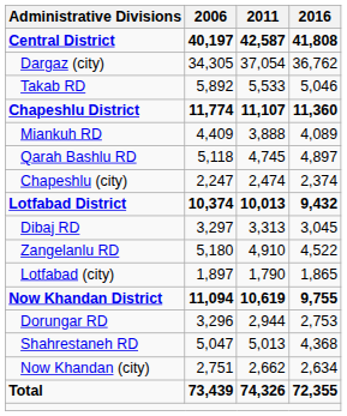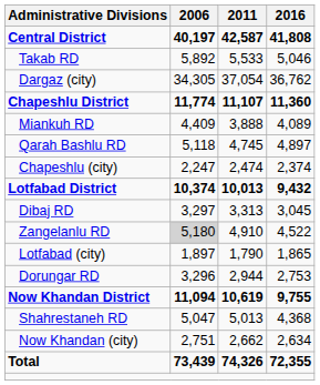 <table class="wikitable">
 <tr>
 <th>Administrative Divisions</th>
 <th>2006</th>
 <th>2011</th>
 <th>2016</th>
 </tr>
 <tr>
 <td><strong><a href='#'>Central District</a></strong></td>
 <td style="text-align: right;"><strong>40,197</strong></td>
 <td style="text-align: right;"><strong>42,587</strong></td>
 <td style="text-align: right;"><strong>41,808</strong></td>
 </tr>
 <tr>
+<td style="padding-left: 1em;"><a href='#'>Takab RD</a></td>
+<td style="text-align: right;">5,892</td>
+<td style="text-align: right;">5,533</td>
+<td style="text-align: right;">5,046</td>
+</tr>
+<tr>
 <td style="padding-left: 1em;"><a href='#'>Dargaz</a> (city)</td>
 <td style="text-align: right;">34,305</td>
 <td style="text-align: right;">37,054</td>
 <td style="text-align: right;">36,762</td>
-</tr>
-<tr>
-<td style="padding-left: 1em;"><a href='#'>Takab RD</a></td>
-<td style="text-align: right;">5,892</td>
-<td style="text-align: right;">5,533</td>
-<td style="text-align: right;">5,046</td>
 </tr>
 <tr>
 <td><strong><a href='#'>Chapeshlu District</a></strong></td>
 <td style="text-align: right;"><strong>11,774</strong></td>
 <td style="text-align: right;"><strong>11,107</strong></td>
 <td style="text-align: right;"><strong>11,360</strong></td>
 </tr>
 <tr>
 <td style="padding-left: 1em;"><a href='#'>Miankuh RD</a></td>
 <td style="text-align: right;">4,409</td>
 <td style="text-align: right;">3,888</td>
 <td style="text-align: right;">4,089</td>
 </tr>
 <tr>
 <td style="padding-left: 1em;"><a href='#'>Qarah Bashlu RD</a></td>
 <td style="text-align: right;">5,118</td>
 <td style="text-align: right;">4,745</td>
 <td style="text-align: right;">4,897</td>
 </tr>
 <tr>
 <td style="padding-left: 1em;"><a href='#'>Chapeshlu</a> (city)</td>
 <td style="text-align: right;">2,247</td>
 <td style="text-align: right;">2,474</td>
 <td style="text-align: right;">2,374</td>
 </tr>
 <tr>
 <td><strong><a href='#'>Lotfabad District</a></strong></td>
 <td style="text-align: right;"><strong>10,374</strong></td>
 <td style="text-align: right;"><strong>10,013</strong></td>
 <td style="text-align: right;"><strong>9,432</strong></td>
 </tr>
 <tr>
 <td style="padding-left: 1em;"><a href='#'>Dibaj RD</a></td>
 <td style="text-align: right;">3,297</td>
 <td style="text-align: right;">3,313</td>
 <td style="text-align: right;">3,045</td>
 </tr>
 <tr>
 <td style="padding-left: 1em;"><a href='#'>Zangelanlu RD</a></td>
-<td style="text-align: right;">5,180</td>
+<td style="background: lightgrey; text-align: right;">5,180</td>
 <td style="text-align: right;">4,910</td>
 <td style="text-align: right;">4,522</td>
 </tr>
 <tr>
 <td style="padding-left: 1em;"><a href='#'>Lotfabad</a> (city)</td>
 <td style="text-align: right;">1,897</td>
 <td style="text-align: right;">1,790</td>
 <td style="text-align: right;">1,865</td>
 </tr>
 <tr>
+<td style="padding-left: 1em;"><a href='#'>Dorungar RD</a></td>
+<td style="text-align: right;">3,296</td>
+<td style="text-align: right;">2,944</td>
+<td style="text-align: right;">2,753</td>
+</tr>
+<tr>
 <td><strong><a href='#'>Now Khandan District</a></strong></td>
 <td style="text-align: right;"><strong>11,094</strong></td>
 <td style="text-align: right;"><strong>10,619</strong></td>
 <td style="text-align: right;"><strong>9,755</strong></td>
-</tr>
-<tr>
-<td style="padding-left: 1em;"><a href='#'>Dorungar RD</a></td>
-<td style="text-align: right;">3,296</td>
-<td style="text-align: right;">2,944</td>
-<td style="text-align: right;">2,753</td>
 </tr>
 <tr>
 <td style="padding-left: 1em;"><a href='#'>Shahrestaneh RD</a></td>
 <td style="text-align: right;">5,047</td>
 <td style="text-align: right;">5,013</td>
 <td style="text-align: right;">4,368</td>
 </tr>
 <tr>
 <td style="padding-left: 1em;"><a href='#'>Now Khandan</a> (city)</td>
 <td style="text-align: right;">2,751</td>
 <td style="text-align: right;">2,662</td>
 <td style="text-align: right;">2,634</td>
 </tr>
 <tr>
 <td><strong>Total</strong></td>
 <td style="text-align: right;"><strong>73,439</strong></td>
 <td style="text-align: right;"><strong>74,326</strong></td>
 <td style="text-align: right;"><strong>72,355</strong></td>
 </tr>
 <tr>
 <td colspan=4></td>
 </tr>
 </table>
